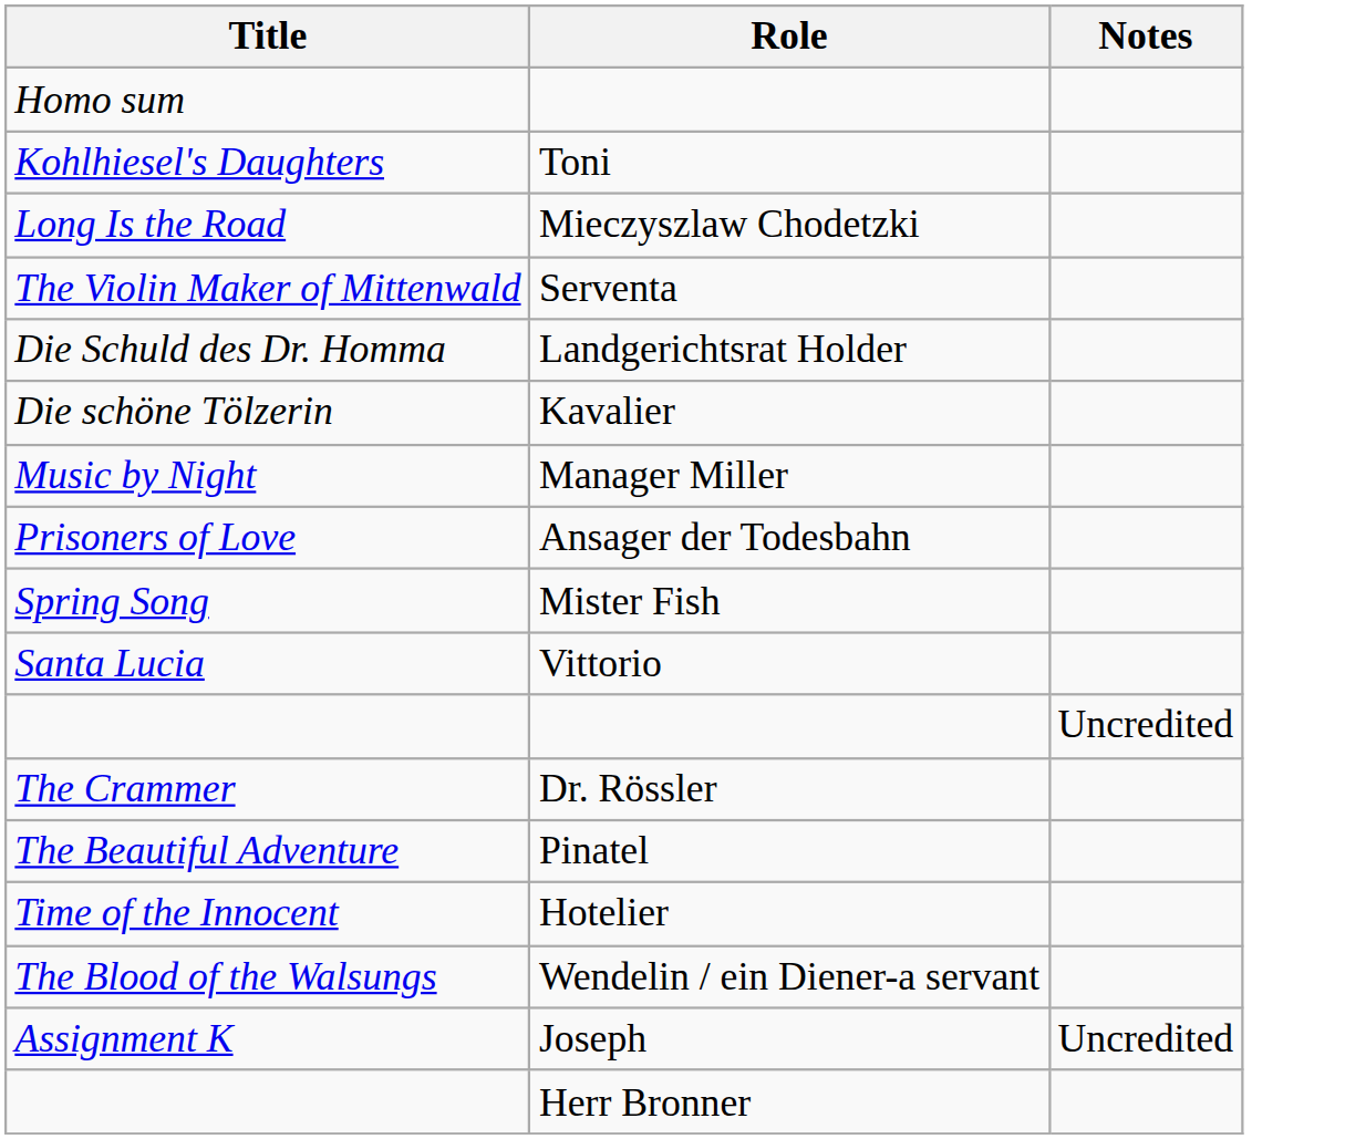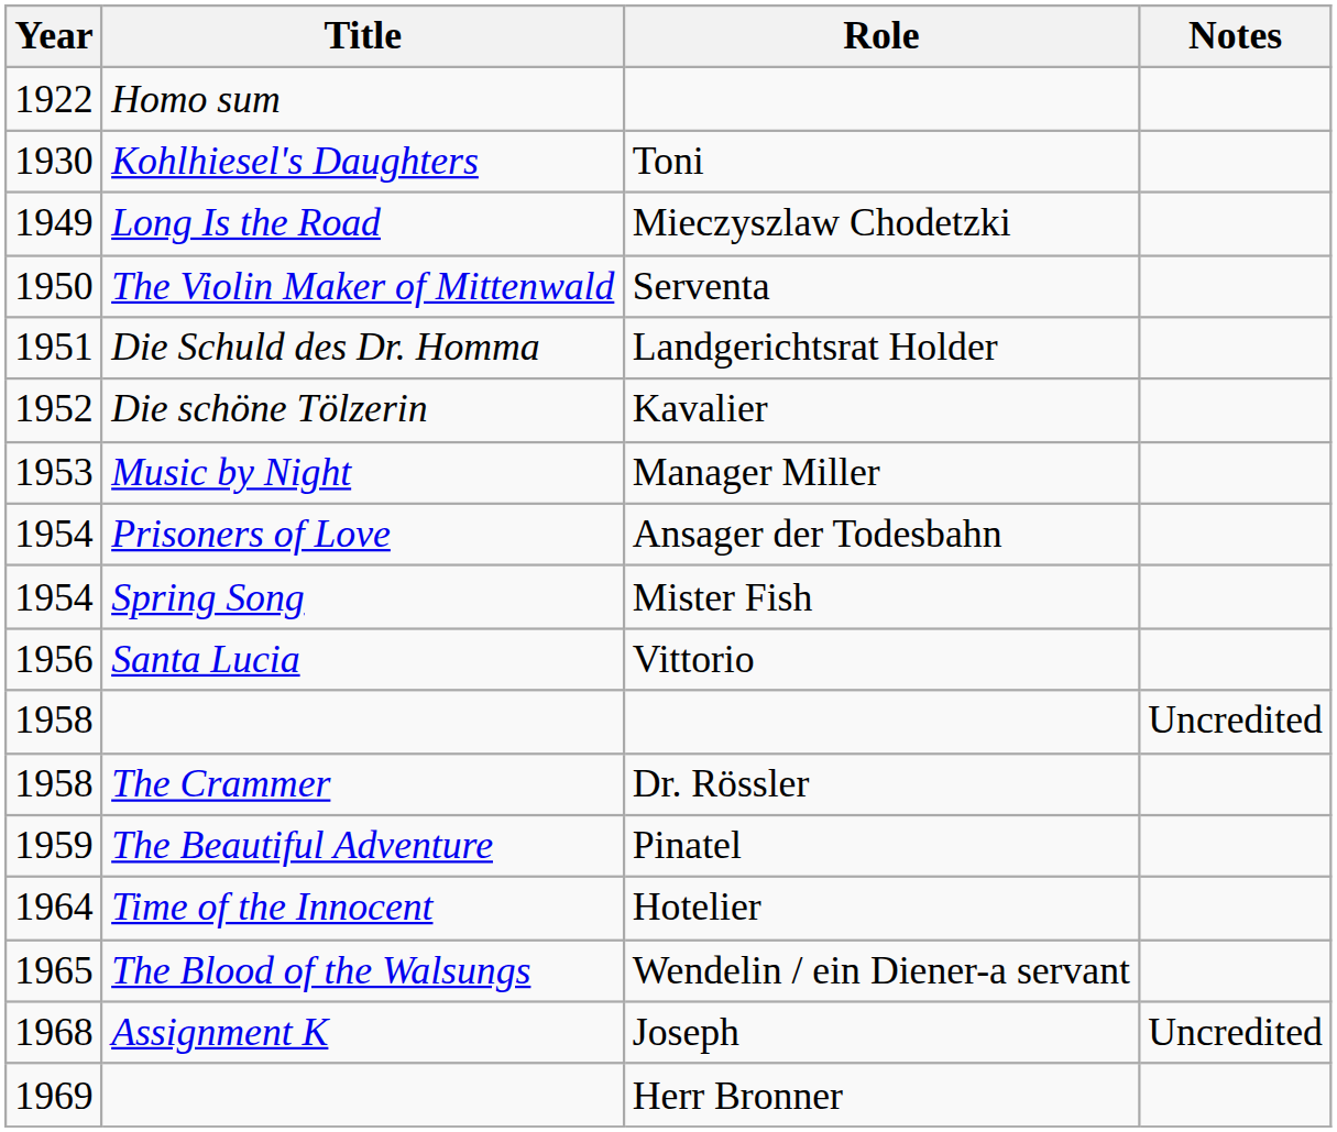 <table class="wikitable">
 <tr>
+<th>Year</th>
 <th>Title</th>
 <th>Role</th>
 <th>Notes</th>
 </tr>
 <tr>
+<td>1922</td>
 <td><em>Homo sum</em></td>
 <td></td>
 <td></td>
 </tr>
 <tr>
+<td>1930</td>
 <td><em><a href='#'>Kohlhiesel's Daughters</a></em></td>
 <td>Toni</td>
 <td></td>
 </tr>
 <tr>
+<td>1949</td>
 <td><em><a href='#'>Long Is the Road</a></em></td>
 <td>Mieczyszlaw Chodetzki</td>
 <td></td>
 </tr>
 <tr>
+<td>1950</td>
 <td><em><a href='#'>The Violin Maker of Mittenwald</a></em></td>
 <td>Serventa</td>
 <td></td>
 </tr>
 <tr>
+<td>1951</td>
 <td><em>Die Schuld des Dr. Homma</em></td>
 <td>Landgerichtsrat Holder</td>
 <td></td>
 </tr>
 <tr>
+<td>1952</td>
 <td><em>Die schöne Tölzerin</em></td>
 <td>Kavalier</td>
 <td></td>
 </tr>
 <tr>
+<td>1953</td>
 <td><em><a href='#'>Music by Night</a></em></td>
 <td>Manager Miller</td>
 <td></td>
 </tr>
 <tr>
+<td>1954</td>
 <td><em><a href='#'>Prisoners of Love</a></em></td>
 <td>Ansager der Todesbahn</td>
 <td></td>
 </tr>
 <tr>
+<td>1954</td>
 <td><em><a href='#'>Spring Song</a></em></td>
 <td>Mister Fish</td>
 <td></td>
 </tr>
 <tr>
+<td>1956</td>
 <td><em><a href='#'>Santa Lucia</a></em></td>
 <td>Vittorio</td>
 <td></td>
 </tr>
 <tr>
+<td>1958</td>
 <td><em></em></td>
 <td></td>
 <td>Uncredited</td>
 </tr>
 <tr>
+<td>1958</td>
 <td><em><a href='#'>The Crammer</a></em></td>
 <td>Dr. Rössler</td>
 <td></td>
 </tr>
 <tr>
+<td>1959</td>
 <td><em><a href='#'>The Beautiful Adventure</a></em></td>
 <td>Pinatel</td>
 <td></td>
 </tr>
 <tr>
+<td>1964</td>
 <td><em><a href='#'>Time of the Innocent</a></em></td>
 <td>Hotelier</td>
 <td></td>
 </tr>
 <tr>
+<td>1965</td>
 <td><em><a href='#'>The Blood of the Walsungs</a></em></td>
 <td>Wendelin / ein Diener-a servant</td>
 <td></td>
 </tr>
 <tr>
+<td>1968</td>
 <td><em><a href='#'>Assignment K</a></em></td>
 <td>Joseph</td>
 <td>Uncredited</td>
 </tr>
 <tr>
+<td>1969</td>
 <td><em></em></td>
 <td>Herr Bronner</td>
 <td></td>
 </tr>
 </table>
